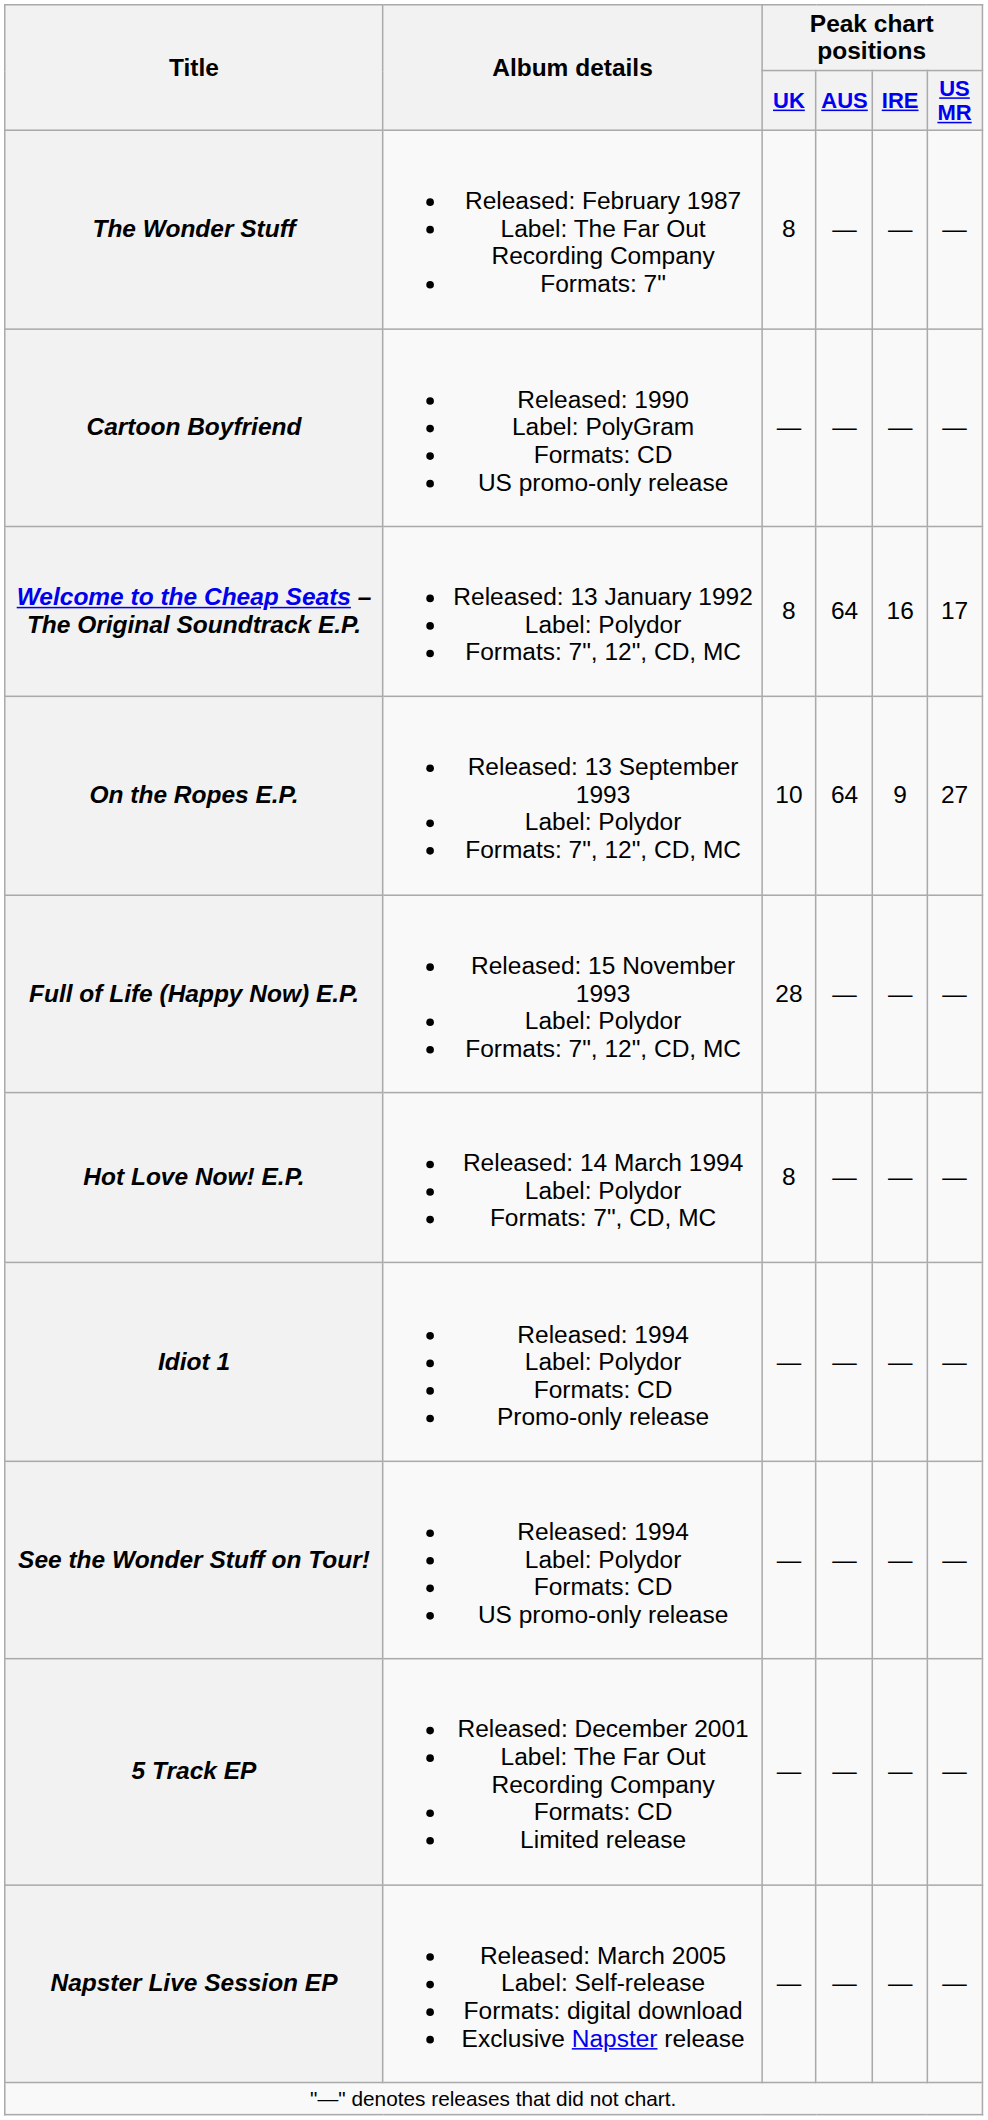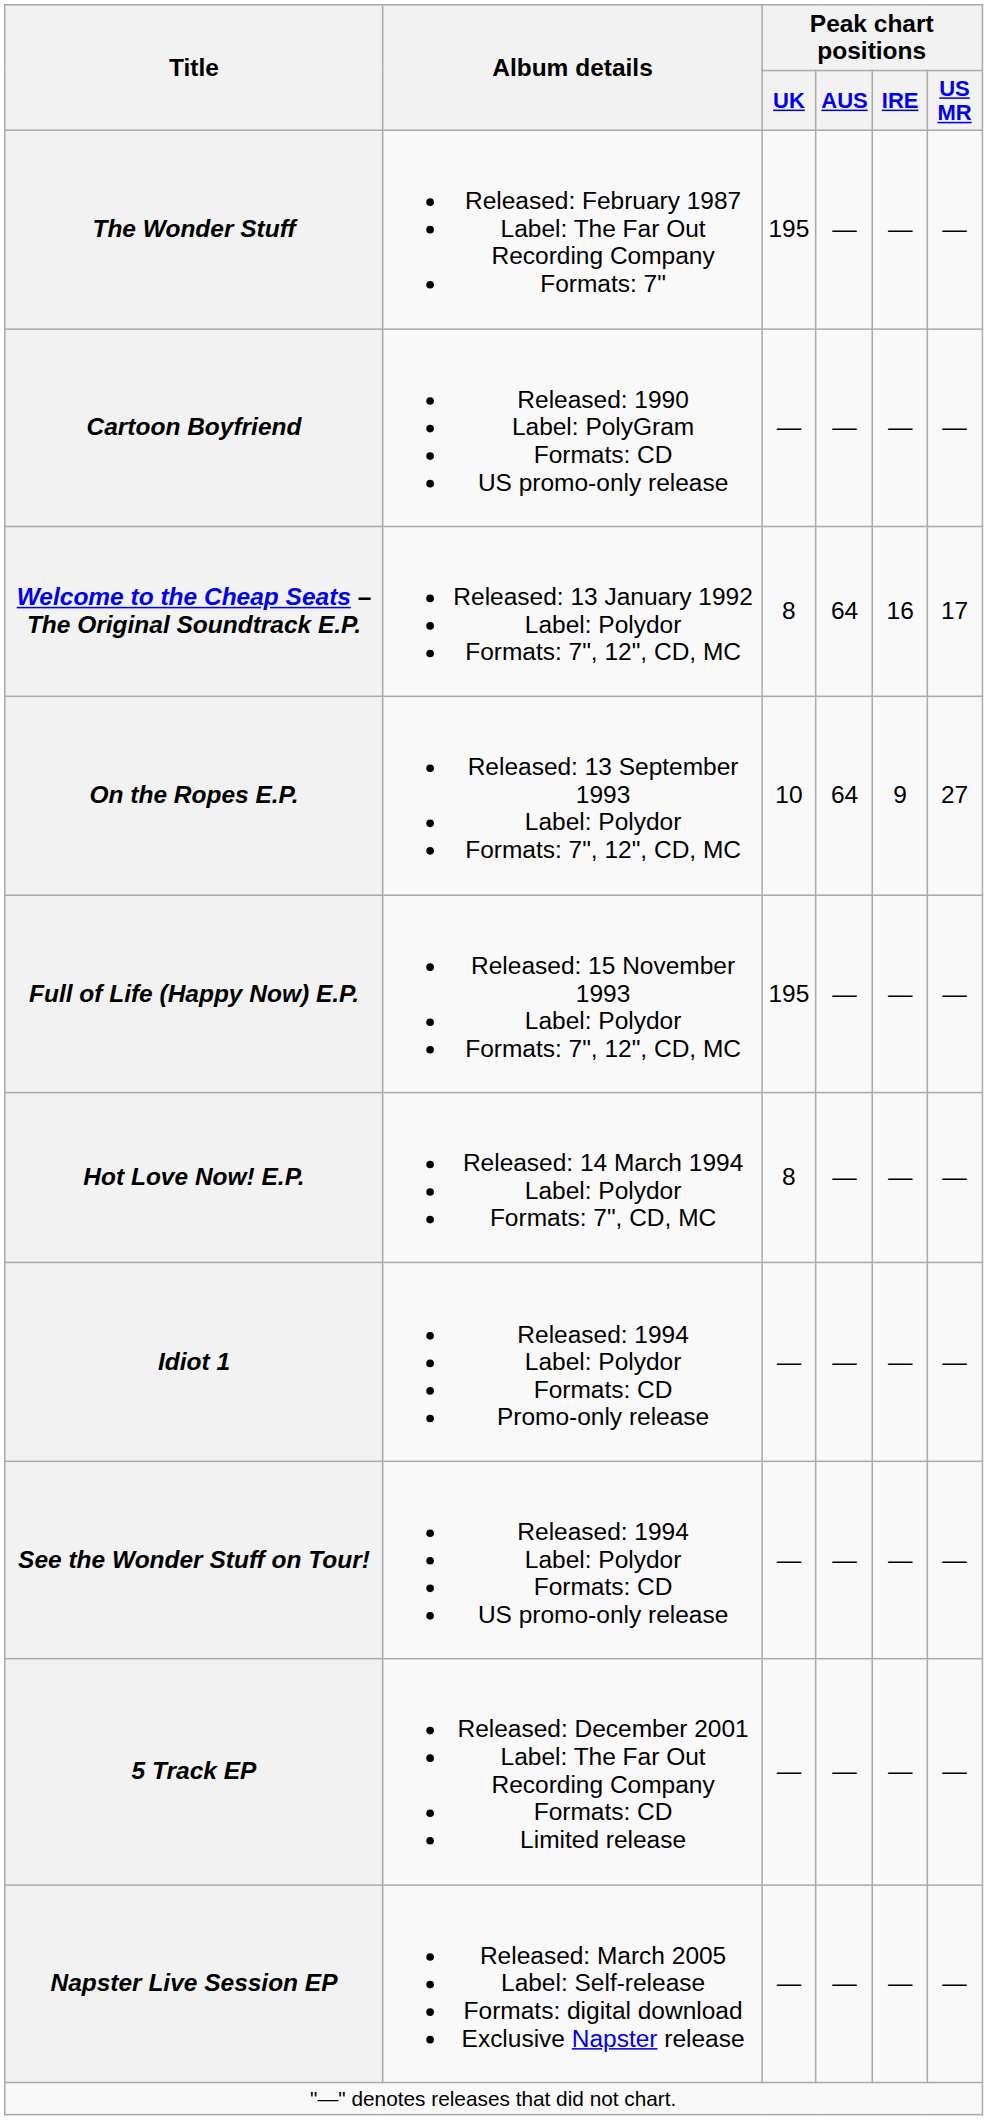 <table class="wikitable plainrowheaders" style="text-align:center;">
 <tr>
 <th rowspan="2" scope="col" style="width:15em;">Title</th>
 <th rowspan="2" scope="col" style="width:15em;">Album details</th>
 <th colspan="4">Peak chart positions</th>
 </tr>
 <tr>
 <th scope="col" style="width:2em;font-size:90%;"><a href='#'>UK</a><br></th>
 <th scope="col" style="width:2em;font-size:90%;"><a href='#'>AUS</a><br></th>
 <th scope="col" style="width:2em;font-size:90%;"><a href='#'>IRE</a><br></th>
 <th scope="col" style="width:2em;font-size:90%;"><a href='#'>US MR</a><br></th>
 </tr>
 <tr>
 <th scope="row"><em>The Wonder Stuff</em></th>
 <td><br><ul><li>Released: February 1987</li><li>Label: The Far Out Recording Company</li><li>Formats: 7"</li></ul></td>
-<td>8</td>
+<td>195</td>
 <td>—</td>
 <td>—</td>
 <td>—</td>
 </tr>
 <tr>
 <th scope="row"><em>Cartoon Boyfriend</em></th>
 <td><br><ul><li>Released: 1990</li><li>Label: PolyGram</li><li>Formats: CD</li><li>US promo-only release</li></ul></td>
 <td>—</td>
 <td>—</td>
 <td>—</td>
 <td>—</td>
 </tr>
 <tr>
 <th scope="row"><em><a href='#'>Welcome to the Cheap Seats</a> – The Original Soundtrack E.P.</em></th>
 <td><br><ul><li>Released: 13 January 1992</li><li>Label: Polydor</li><li>Formats: 7", 12", CD, MC</li></ul></td>
 <td>8</td>
 <td>64</td>
 <td>16</td>
 <td>17</td>
 </tr>
 <tr>
 <th scope="row"><em>On the Ropes E.P.</em></th>
 <td><br><ul><li>Released: 13 September 1993</li><li>Label: Polydor</li><li>Formats: 7", 12", CD, MC</li></ul></td>
 <td>10</td>
 <td>64</td>
 <td>9</td>
 <td>27</td>
 </tr>
 <tr>
 <th scope="row"><em>Full of Life (Happy Now) E.P.</em></th>
 <td><br><ul><li>Released: 15 November 1993</li><li>Label: Polydor</li><li>Formats: 7", 12", CD, MC</li></ul></td>
-<td>28</td>
+<td>195</td>
 <td>—</td>
 <td>—</td>
 <td>—</td>
 </tr>
 <tr>
 <th scope="row"><em>Hot Love Now! E.P.</em></th>
 <td><br><ul><li>Released: 14 March 1994</li><li>Label: Polydor</li><li>Formats: 7", CD, MC</li></ul></td>
 <td>8</td>
 <td>—</td>
 <td>—</td>
 <td>—</td>
 </tr>
 <tr>
 <th scope="row"><em>Idiot 1</em></th>
 <td><br><ul><li>Released: 1994</li><li>Label: Polydor</li><li>Formats: CD</li><li>Promo-only release</li></ul></td>
 <td>—</td>
 <td>—</td>
 <td>—</td>
 <td>—</td>
 </tr>
 <tr>
 <th scope="row"><em>See the Wonder Stuff on Tour!</em></th>
 <td><br><ul><li>Released: 1994</li><li>Label: Polydor</li><li>Formats: CD</li><li>US promo-only release</li></ul></td>
 <td>—</td>
 <td>—</td>
 <td>—</td>
 <td>—</td>
 </tr>
 <tr>
 <th scope="row"><em>5 Track EP</em></th>
 <td><br><ul><li>Released: December 2001</li><li>Label: The Far Out Recording Company</li><li>Formats: CD</li><li>Limited release</li></ul></td>
 <td>—</td>
 <td>—</td>
 <td>—</td>
 <td>—</td>
 </tr>
 <tr>
 <th scope="row"><em>Napster Live Session EP</em></th>
 <td><br><ul><li>Released: March 2005</li><li>Label: Self-release</li><li>Formats: digital download</li><li>Exclusive <a href='#'>Napster</a> release</li></ul></td>
 <td>—</td>
 <td>—</td>
 <td>—</td>
 <td>—</td>
 </tr>
 <tr>
 <td colspan="6" style="font-size:85%">"—" denotes releases that did not chart.</td>
 </tr>
 </table>
